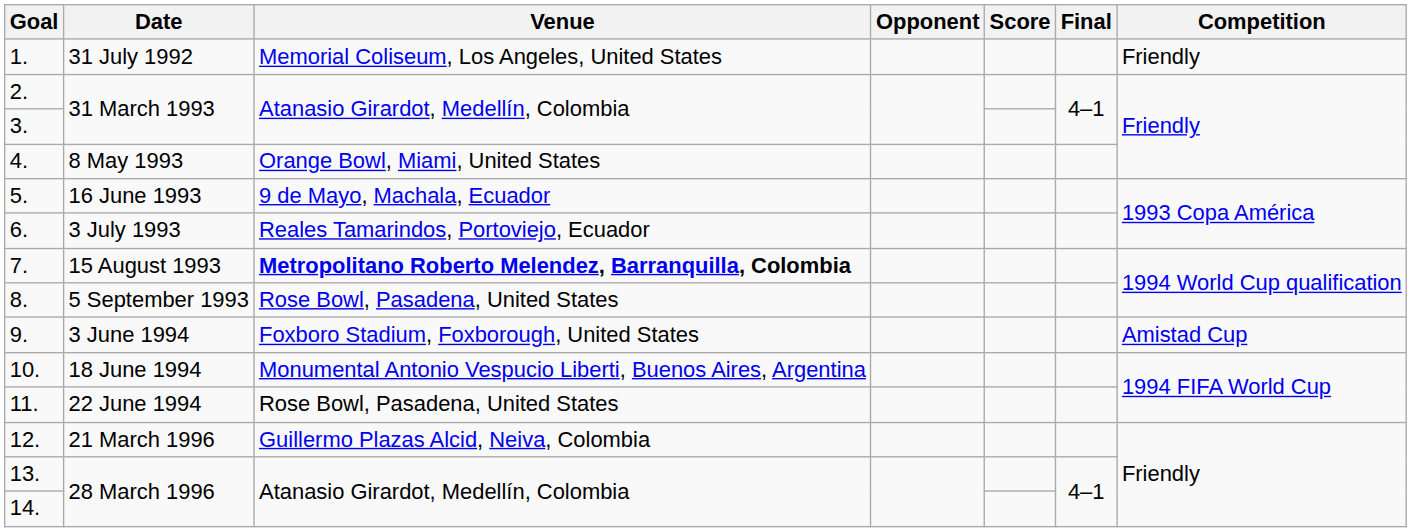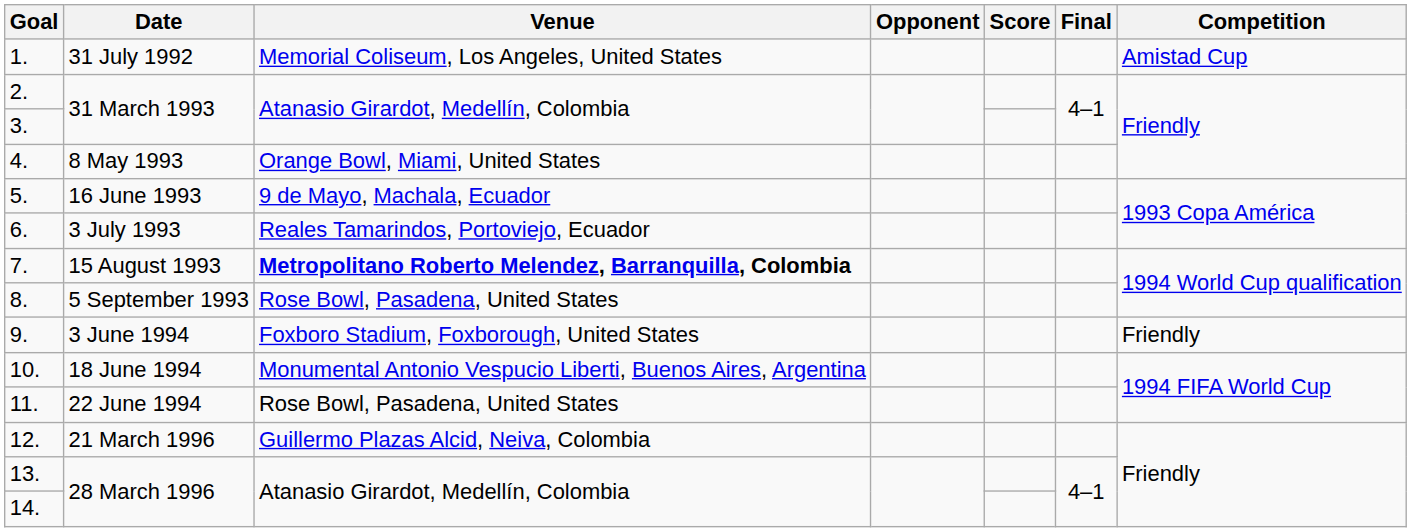 <table class="wikitable sortable" style=>
 <tr>
 <th>Goal</th>
 <th>Date</th>
 <th>Venue</th>
 <th>Opponent</th>
 <th>Score</th>
 <th>Final</th>
 <th>Competition</th>
 </tr>
 <tr>
 <td>1.</td>
 <td>31 July 1992</td>
 <td><a href='#'>Memorial Coliseum</a>, Los Angeles, United States</td>
 <td></td>
 <td></td>
 <td></td>
-<td>Friendly</td>
+<td><a href='#'>Amistad Cup</a></td>
 </tr>
 <tr>
 <td>2.</td>
 <td rowspan=2>31 March 1993</td>
 <td rowspan=2><a href='#'>Atanasio Girardot</a>, <a href='#'>Medellín</a>, Colombia</td>
 <td rowspan=2></td>
 <td></td>
 <td rowspan=2 style="text-align:center;">4–1</td>
 <td rowspan=3><a href='#'>Friendly</a></td>
 </tr>
 <tr>
 <td>3.</td>
 <td></td>
 </tr>
 <tr>
 <td>4.</td>
 <td>8 May 1993</td>
 <td><a href='#'>Orange Bowl</a>, <a href='#'>Miami</a>, United States</td>
 <td></td>
 <td></td>
 <td></td>
 </tr>
 <tr>
 <td>5.</td>
 <td>16 June 1993</td>
 <td><a href='#'>9 de Mayo</a>, <a href='#'>Machala</a>, <a href='#'>Ecuador</a></td>
 <td></td>
 <td></td>
 <td></td>
 <td rowspan=2><a href='#'>1993 Copa América</a></td>
 </tr>
 <tr>
 <td>6.</td>
 <td>3 July 1993</td>
 <td><a href='#'>Reales Tamarindos</a>, <a href='#'>Portoviejo</a>, Ecuador</td>
 <td></td>
 <td></td>
 <td></td>
 </tr>
 <tr>
 <td>7.</td>
 <td>15 August 1993</td>
 <td><strong><a href='#'>Metropolitano Roberto Melendez</a>, <a href='#'>Barranquilla</a>, Colombia</strong></td>
 <td></td>
 <td></td>
 <td></td>
 <td rowspan=2><a href='#'>1994 World Cup qualification</a></td>
 </tr>
 <tr>
 <td>8.</td>
 <td>5 September 1993</td>
 <td><a href='#'>Rose Bowl</a>, <a href='#'>Pasadena</a>, United States</td>
 <td></td>
 <td></td>
 <td></td>
 </tr>
 <tr>
 <td>9.</td>
 <td>3 June 1994</td>
 <td><a href='#'>Foxboro Stadium</a>, <a href='#'>Foxborough</a>, United States</td>
 <td></td>
 <td></td>
 <td></td>
-<td><a href='#'>Amistad Cup</a></td>
+<td>Friendly</td>
 </tr>
 <tr>
 <td>10.</td>
 <td>18 June 1994</td>
 <td><a href='#'>Monumental Antonio Vespucio Liberti</a>, <a href='#'>Buenos Aires</a>, <a href='#'>Argentina</a></td>
 <td></td>
 <td></td>
 <td></td>
 <td rowspan=2><a href='#'>1994 FIFA World Cup</a></td>
 </tr>
 <tr>
 <td>11.</td>
 <td>22 June 1994</td>
 <td>Rose Bowl, Pasadena, United States</td>
 <td></td>
 <td></td>
 <td></td>
 </tr>
 <tr>
 <td>12.</td>
 <td>21 March 1996</td>
 <td><a href='#'>Guillermo Plazas Alcid</a>, <a href='#'>Neiva</a>, Colombia</td>
 <td></td>
 <td></td>
 <td></td>
 <td rowspan=3>Friendly</td>
 </tr>
 <tr>
 <td>13.</td>
 <td rowspan=2>28 March 1996</td>
 <td rowspan=2>Atanasio Girardot, Medellín, Colombia</td>
 <td rowspan=2></td>
 <td></td>
 <td rowspan=2 style="text-align:center;">4–1</td>
 </tr>
 <tr>
 <td>14.</td>
 <td></td>
 </tr>
 </table>
